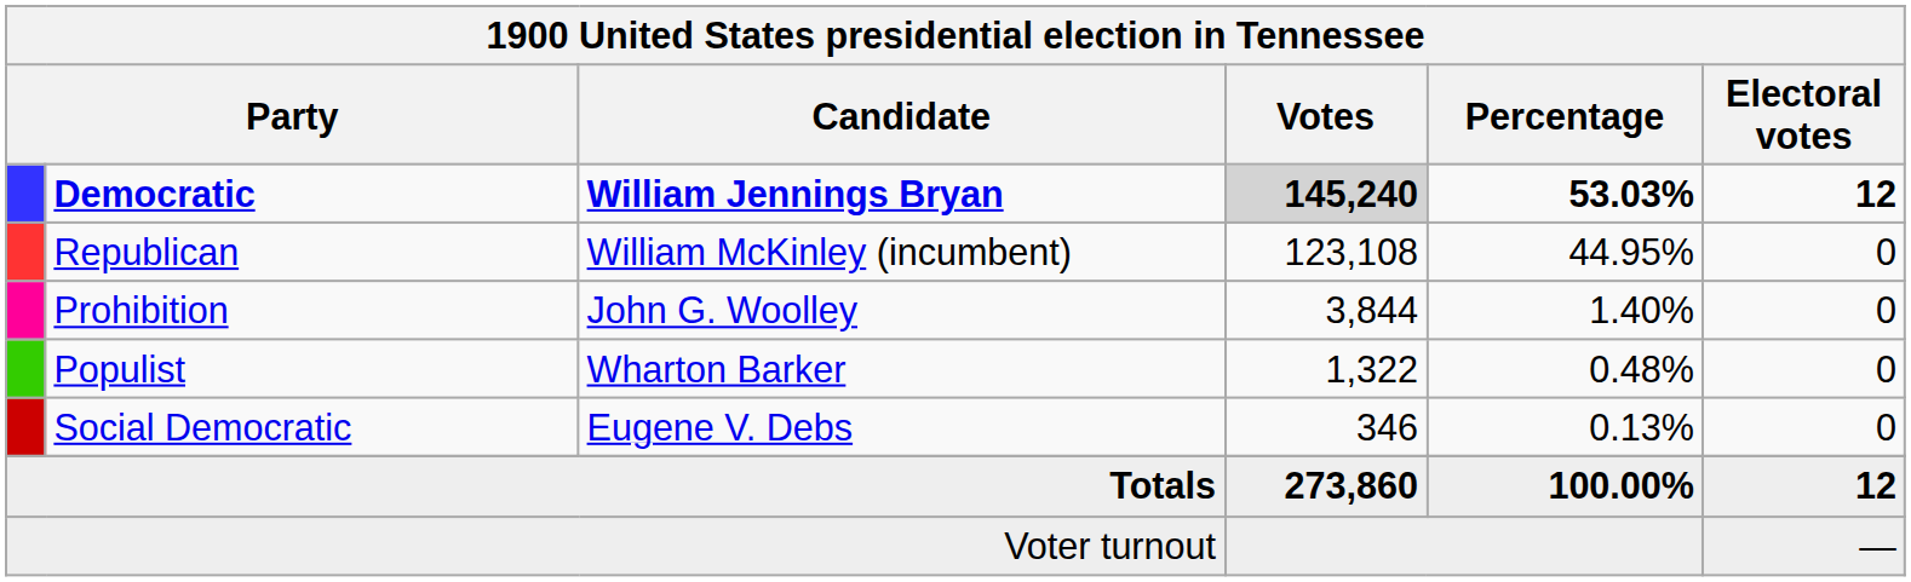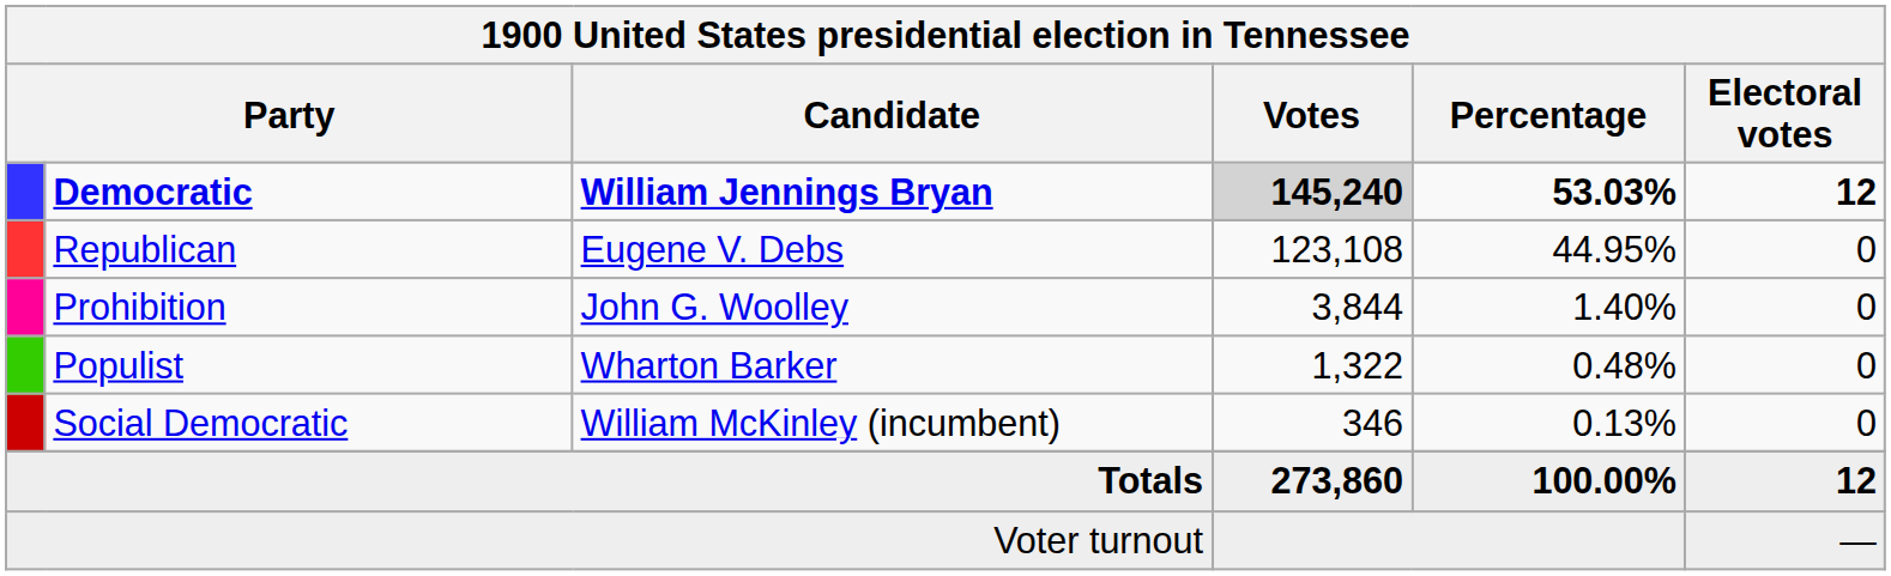 <table class="wikitable" style="font-size: 95%;">
 <tr>
 <th colspan="6">1900 United States presidential election in Tennessee</th>
 </tr>
 <tr>
 <th colspan="2" style="width: 15em">Party</th>
 <th style="width: 17em">Candidate</th>
 <th style="width: 5em">Votes</th>
 <th style="width: 7em">Percentage</th>
 <th style="width: 5em">Electoral votes</th>
 </tr>
 <tr>
 <th style="background-color:#3333FF; width: 3px"></th>
 <td style="width: 130px"><strong><a href='#'>Democratic</a></strong></td>
 <td><strong><a href='#'>William Jennings Bryan</a></strong></td>
 <td align="right" style="background: lightgrey;"><strong>145,240</strong></td>
 <td align="right"><strong>53.03%</strong></td>
 <td align="right"><strong>12</strong></td>
 </tr>
 <tr>
 <th style="background-color:#FF3333; width: 3px"></th>
 <td style="width: 130px"><a href='#'>Republican</a></td>
-<td><a href='#'>William McKinley</a> (incumbent)</td>
+<td><a href='#'>Eugene V. Debs</a></td>
 <td align="right">123,108</td>
 <td align="right">44.95%</td>
 <td align="right">0</td>
 </tr>
 <tr>
 <th style="background-color:#f09; width: 3px"></th>
 <td style="width: 130px"><a href='#'>Prohibition</a></td>
 <td><a href='#'>John G. Woolley</a></td>
 <td align="right">3,844</td>
 <td align="right">1.40%</td>
 <td align="right">0</td>
 </tr>
 <tr>
 <th style="background-color:#3c0; width: 3px"></th>
 <td style="width: 130px"><a href='#'>Populist</a></td>
 <td><a href='#'>Wharton Barker</a></td>
 <td align="right">1,322</td>
 <td align="right">0.48%</td>
 <td align="right">0</td>
 </tr>
 <tr>
 <th style="background-color:#c00; width: 3px"></th>
 <td style="width: 130px"><a href='#'>Social Democratic</a></td>
-<td><a href='#'>Eugene V. Debs</a></td>
+<td><a href='#'>William McKinley</a> (incumbent)</td>
 <td align="right">346</td>
 <td align="right">0.13%</td>
 <td align="right">0</td>
 </tr>
 <tr>
 </tr>
 <tr bgcolor="#EEEEEE">
 <td colspan="3" align="right"><strong>Totals</strong></td>
 <td align="right"><strong>273,860</strong></td>
 <td align="right"><strong>100.00%</strong></td>
 <td align="right"><strong>12</strong></td>
 </tr>
 <tr bgcolor="#EEEEEE">
 <td colspan="3" align="right">Voter turnout</td>
 <td colspan="2" align="right"></td>
 <td align="right">—</td>
 </tr>
 </table>
